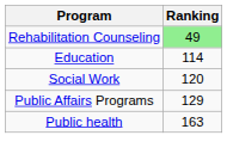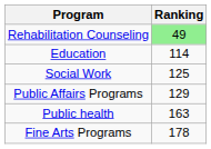 <table class="wikitable sortable floatright" style="text-align:center">
 <tr>
 <th>Program</th>
 <th>Ranking</th>
 </tr>
 <tr>
 <td><a href='#'>Rehabilitation Counseling</a></td>
 <td style="background: lightgreen;">49</td>
 </tr>
 <tr>
 <td><a href='#'>Education</a></td>
 <td>114</td>
 </tr>
 <tr>
 <td><a href='#'>Social Work</a></td>
-<td>120</td>
+<td>125</td>
 </tr>
 <tr>
 <td><a href='#'>Public Affairs</a> Programs</td>
 <td>129</td>
 </tr>
 <tr>
 <td><a href='#'>Public health</a></td>
 <td>163</td>
 </tr>
+<tr>
+<td><a href='#'>Fine Arts</a> Programs</td>
+<td>178</td>
+</tr>
 </table>
